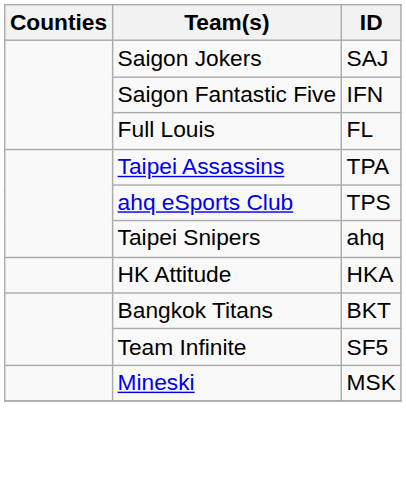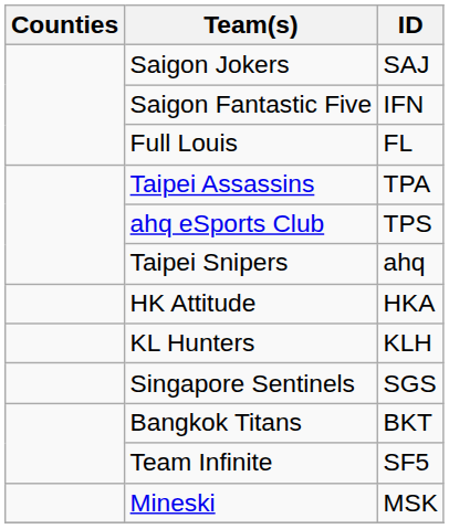 <table class="wikitable">
 <tr>
 <th>Counties</th>
 <th>Team(s)</th>
 <th>ID</th>
 </tr>
 <tr>
 <td rowspan=3></td>
 <td> Saigon Jokers</td>
 <td>SAJ</td>
 </tr>
 <tr>
 <td> Saigon Fantastic Five</td>
 <td>IFN</td>
 </tr>
 <tr>
 <td> Full Louis</td>
 <td>FL</td>
 </tr>
 <tr>
 <td rowspan=3></td>
 <td> <a href='#'>Taipei Assassins</a></td>
 <td>TPA</td>
 </tr>
 <tr>
 <td> <a href='#'>ahq eSports Club</a></td>
 <td>TPS</td>
 </tr>
 <tr>
 <td> Taipei Snipers</td>
 <td>ahq</td>
 </tr>
 <tr>
 <td></td>
 <td>  HK Attitude</td>
 <td>HKA</td>
 </tr>
 <tr>
+<td></td>
+<td> KL Hunters</td>
+<td>KLH</td>
+</tr>
+<tr>
+<td></td>
+<td> Singapore Sentinels</td>
+<td>SGS</td>
+</tr>
+<tr>
 <td rowspan=2></td>
 <td> Bangkok Titans</td>
 <td>BKT</td>
 </tr>
 <tr>
 <td> Team Infinite</td>
 <td>SF5</td>
 </tr>
 <tr>
 <td></td>
 <td> <a href='#'>Mineski</a></td>
 <td>MSK</td>
 </tr>
 <tr>
 </tr>
 </table>
